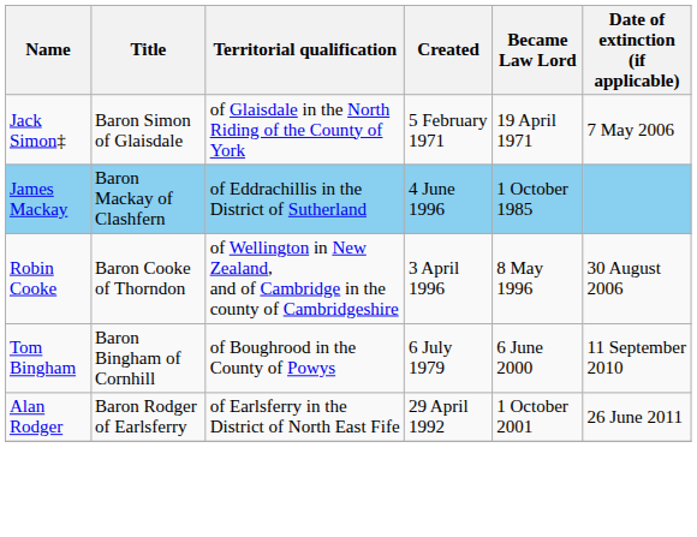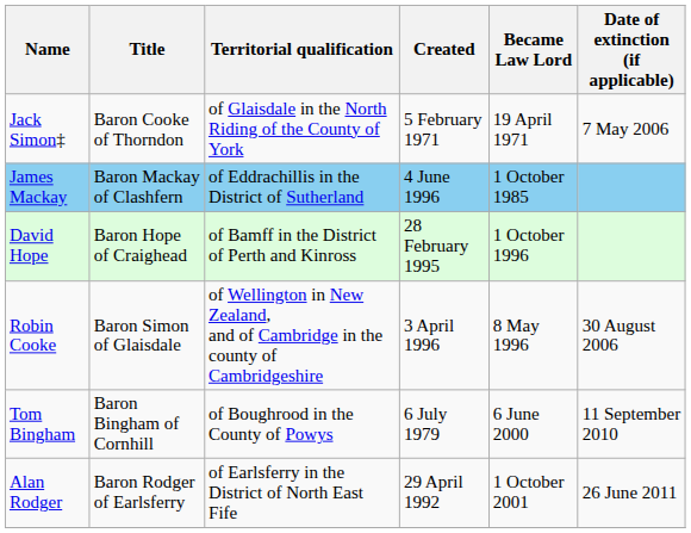 <table class="wikitable">
 <tr>
 <th>Name</th>
 <th>Title</th>
 <th>Territorial qualification</th>
 <th>Created</th>
 <th>Became Law Lord</th>
 <th>Date of extinction <br>(if applicable)</th>
 </tr>
 <tr>
 <td><a href='#'>Jack Simon</a>‡</td>
-<td>Baron Simon of Glaisdale</td>
+<td>Baron Cooke of Thorndon</td>
 <td>of <a href='#'>Glaisdale</a> in the <a href='#'>North Riding of the County of York</a></td>
 <td>5 February 1971</td>
 <td>19 April 1971</td>
 <td>7 May 2006</td>
 </tr>
 <tr scope="row" style="background:#89CFF0">
 <td><a href='#'>James Mackay</a></td>
 <td>Baron Mackay of Clashfern</td>
 <td>of Eddrachillis in the District of <a href='#'>Sutherland</a></td>
 <td>4 June 1996</td>
 <td>1 October 1985</td>
 <td></td>
 </tr>
+<tr scope="row" style="background:#DDFDDD">
+<td><a href='#'>David Hope</a></td>
+<td>Baron Hope of Craighead</td>
+<td>of Bamff in the District of Perth and Kinross</td>
+<td>28 February 1995</td>
+<td>1 October 1996</td>
+<td></td>
+</tr>
 <tr>
 <td><a href='#'>Robin Cooke</a></td>
-<td>Baron Cooke of Thorndon</td>
+<td>Baron Simon of Glaisdale</td>
 <td>of <a href='#'>Wellington</a> in <a href='#'>New Zealand</a>,<br>and of <a href='#'>Cambridge</a> in the county of <a href='#'>Cambridgeshire</a></td>
 <td>3 April 1996</td>
 <td>8 May 1996</td>
 <td>30 August 2006</td>
 </tr>
 <tr>
 <td><a href='#'>Tom Bingham</a></td>
 <td>Baron Bingham of Cornhill</td>
 <td>of Boughrood in the County of <a href='#'>Powys</a></td>
 <td>6 July 1979</td>
 <td>6 June 2000</td>
 <td>11 September 2010</td>
 </tr>
 <tr>
 <td><a href='#'>Alan Rodger</a></td>
 <td>Baron Rodger of Earlsferry</td>
 <td>of Earlsferry in the District of North East Fife</td>
 <td>29 April 1992</td>
 <td>1 October 2001</td>
 <td>26 June 2011</td>
 </tr>
 <tr>
 </tr>
 </table>
